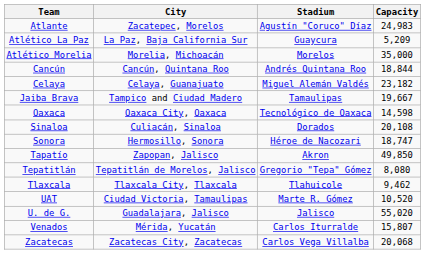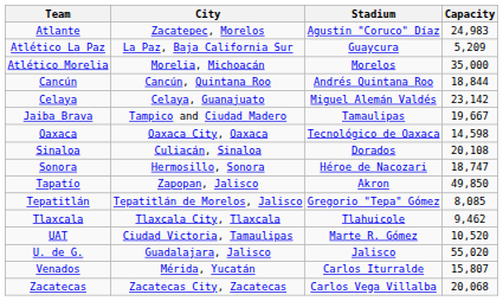 <table class="wikitable sortable" style="text-align: center;">
 <tr>
 <th>Team</th>
 <th>City</th>
 <th>Stadium</th>
 <th>Capacity</th>
 </tr>
 <tr>
 <td><a href='#'>Atlante</a></td>
 <td><a href='#'>Zacatepec</a>, <a href='#'>Morelos</a></td>
 <td><a href='#'>Agustín "Coruco" Díaz</a></td>
 <td>24,983</td>
 </tr>
 <tr>
 <td><a href='#'>Atlético La Paz</a></td>
 <td><a href='#'>La Paz</a>, <a href='#'>Baja California Sur</a></td>
 <td><a href='#'>Guaycura</a></td>
 <td>5,209</td>
 </tr>
 <tr>
 <td><a href='#'>Atlético Morelia</a></td>
 <td><a href='#'>Morelia</a>, <a href='#'>Michoacán</a></td>
 <td><a href='#'>Morelos</a></td>
 <td>35,000</td>
 </tr>
 <tr>
 <td><a href='#'>Cancún</a></td>
 <td><a href='#'>Cancún</a>, <a href='#'>Quintana Roo</a></td>
 <td><a href='#'>Andrés Quintana Roo</a></td>
 <td>18,844</td>
 </tr>
 <tr>
 <td><a href='#'>Celaya</a></td>
 <td><a href='#'>Celaya</a>, <a href='#'>Guanajuato</a></td>
 <td><a href='#'>Miguel Alemán Valdés</a></td>
-<td>23,182</td>
+<td>23,142</td>
 </tr>
 <tr>
 <td><a href='#'>Jaiba Brava</a></td>
 <td><a href='#'>Tampico</a> and <a href='#'>Ciudad Madero</a></td>
 <td><a href='#'>Tamaulipas</a></td>
 <td>19,667</td>
 </tr>
 <tr>
 <td><a href='#'>Oaxaca</a></td>
 <td><a href='#'>Oaxaca City</a>, <a href='#'>Oaxaca</a></td>
 <td><a href='#'>Tecnológico de Oaxaca</a></td>
 <td>14,598</td>
 </tr>
 <tr>
 <td><a href='#'>Sinaloa</a></td>
 <td><a href='#'>Culiacán</a>, <a href='#'>Sinaloa</a></td>
 <td><a href='#'>Dorados</a></td>
 <td>20,108</td>
 </tr>
 <tr>
 <td><a href='#'>Sonora</a></td>
 <td><a href='#'>Hermosillo</a>, <a href='#'>Sonora</a></td>
 <td><a href='#'>Héroe de Nacozari</a></td>
 <td>18,747</td>
 </tr>
 <tr>
 <td><a href='#'>Tapatío</a></td>
 <td><a href='#'>Zapopan</a>, <a href='#'>Jalisco</a></td>
 <td><a href='#'>Akron</a></td>
 <td>49,850</td>
 </tr>
 <tr>
 <td><a href='#'>Tepatitlán</a></td>
 <td><a href='#'>Tepatitlán de Morelos</a>, <a href='#'>Jalisco</a></td>
 <td><a href='#'>Gregorio "Tepa" Gómez</a></td>
-<td>8,080</td>
+<td>8,085</td>
 </tr>
 <tr>
 <td><a href='#'>Tlaxcala</a></td>
 <td><a href='#'>Tlaxcala City</a>, <a href='#'>Tlaxcala</a></td>
 <td><a href='#'>Tlahuicole</a></td>
 <td>9,462</td>
 </tr>
 <tr>
 <td><a href='#'>UAT</a></td>
 <td><a href='#'>Ciudad Victoria</a>, <a href='#'>Tamaulipas</a></td>
 <td><a href='#'>Marte R. Gómez</a></td>
 <td>10,520</td>
 </tr>
 <tr>
 <td><a href='#'>U. de G.</a></td>
 <td><a href='#'>Guadalajara</a>, <a href='#'>Jalisco</a></td>
 <td><a href='#'>Jalisco</a></td>
 <td>55,020</td>
 </tr>
 <tr>
 <td><a href='#'>Venados</a></td>
 <td><a href='#'>Mérida</a>, <a href='#'>Yucatán</a></td>
 <td><a href='#'>Carlos Iturralde</a></td>
 <td>15,807</td>
 </tr>
 <tr>
 <td><a href='#'>Zacatecas</a></td>
 <td><a href='#'>Zacatecas City</a>, <a href='#'>Zacatecas</a></td>
 <td><a href='#'>Carlos Vega Villalba</a></td>
 <td>20,068</td>
 </tr>
 </table>
